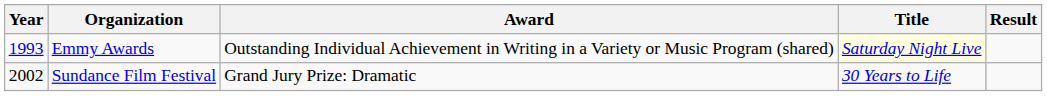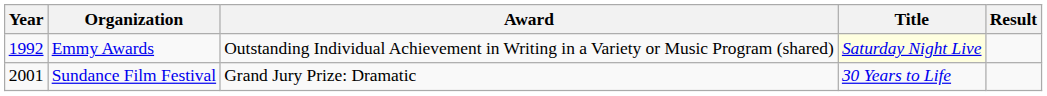 <table class="wikitable" style="font-size: 90%;">
 <tr>
 <th>Year</th>
 <th>Organization</th>
 <th>Award</th>
 <th>Title</th>
 <th>Result</th>
 </tr>
 <tr>
-<td><a href='#'>1993</a></td>
+<td><a href='#'>1992</a></td>
 <td><a href='#'>Emmy Awards</a></td>
 <td>Outstanding Individual Achievement in Writing in a Variety or Music Program (shared)</td>
 <td style="background: lightyellow;"><em><a href='#'>Saturday Night Live</a></em></td>
 <td></td>
 </tr>
 <tr>
-<td>2002</td>
+<td>2001</td>
 <td><a href='#'>Sundance Film Festival</a></td>
 <td>Grand Jury Prize: Dramatic</td>
 <td><em><a href='#'>30 Years to Life</a></em></td>
 <td></td>
 </tr>
 </table>
